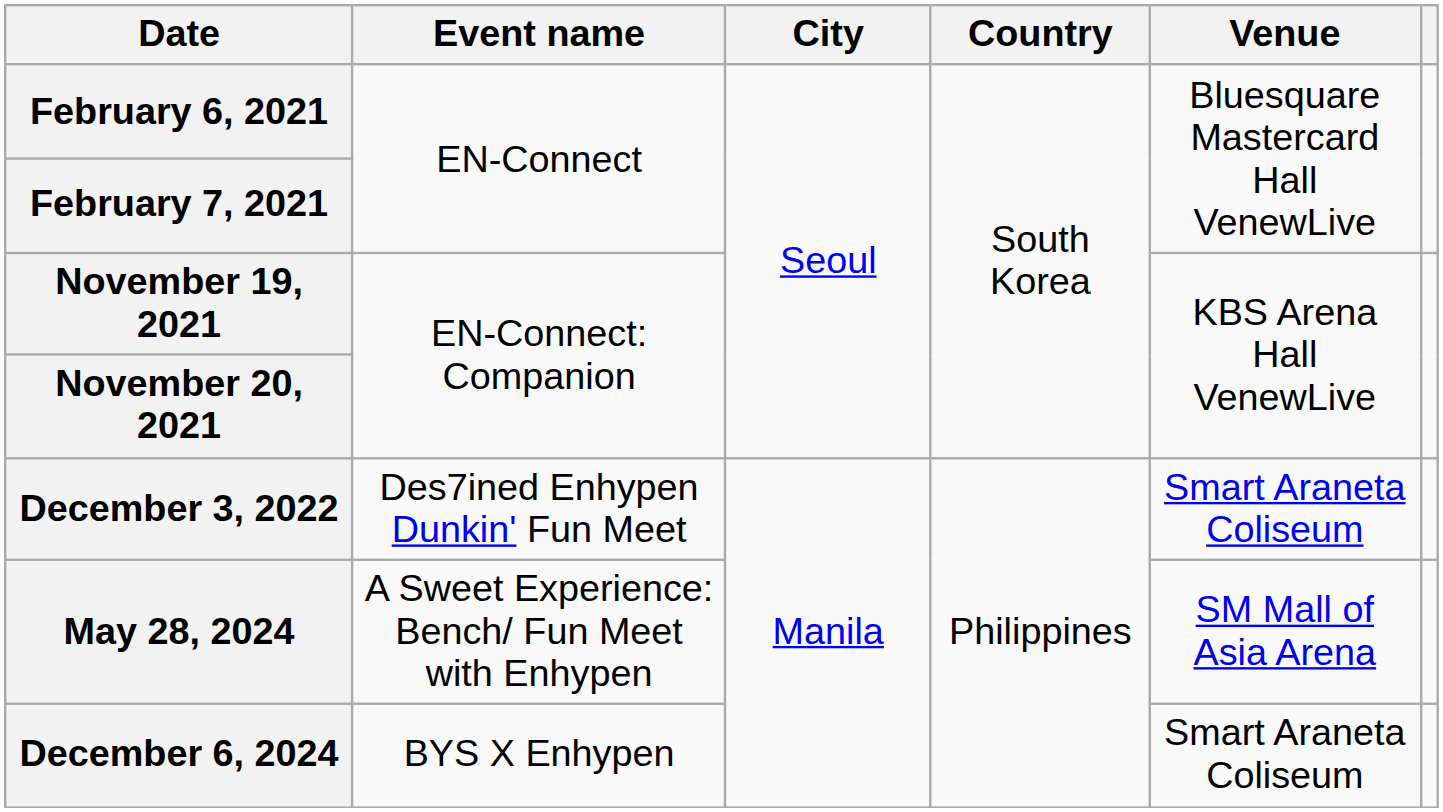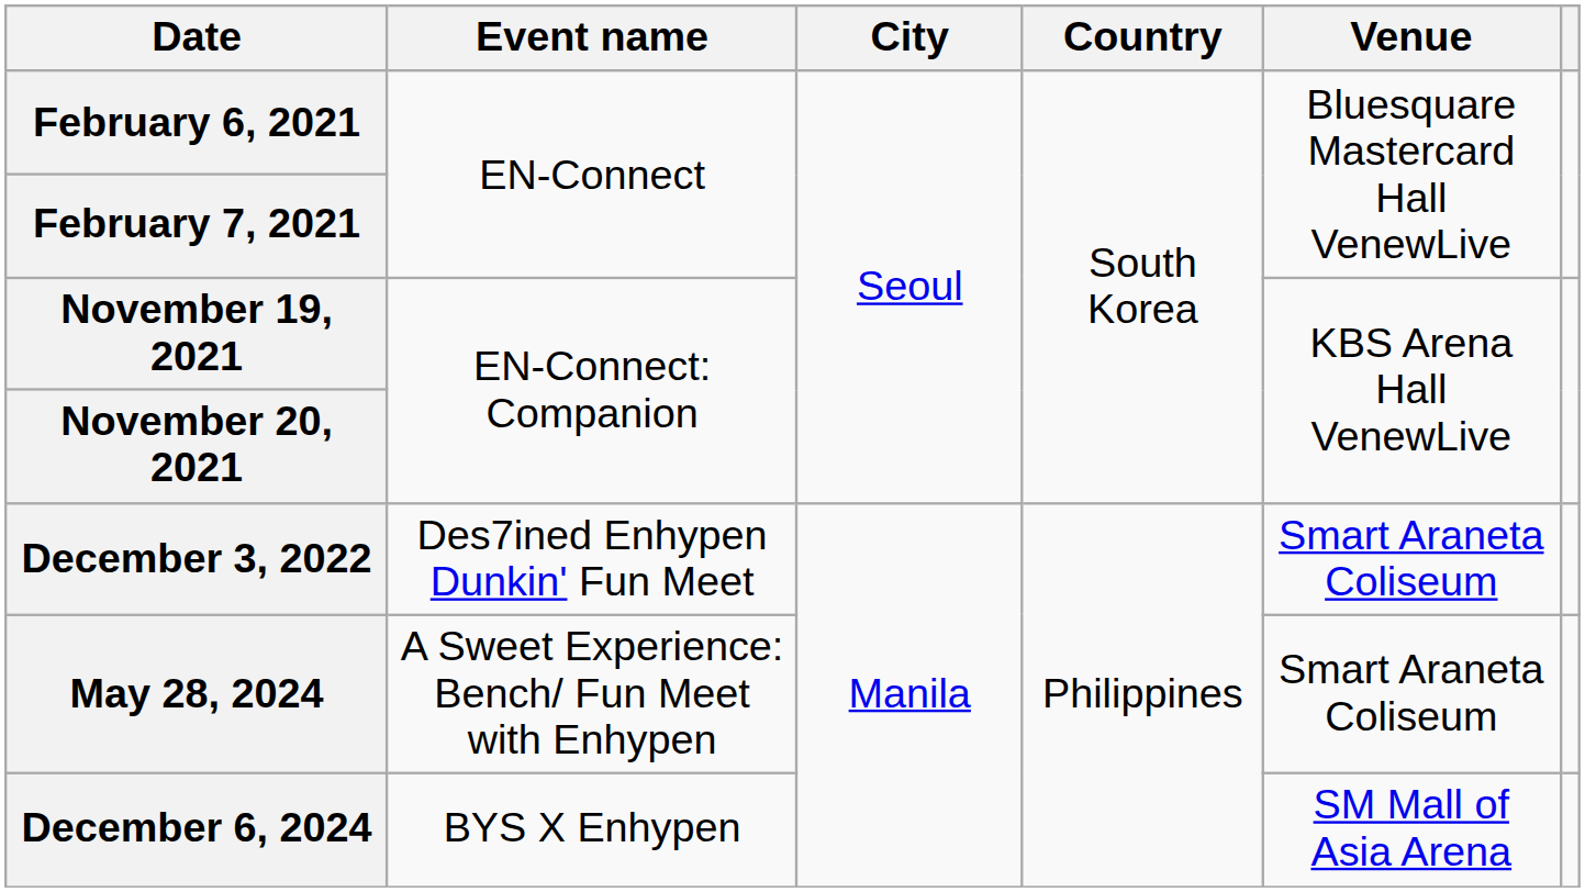 <table class="wikitable plainrowheaders" style="text-align:center;">
 <tr>
 <th width="140">Date</th>
 <th>Event name</th>
 <th width="80">City</th>
 <th width="85">Country</th>
 <th>Venue</th>
 <th></th>
 </tr>
 <tr>
 <th scope="row">February 6, 2021</th>
 <td rowspan="2">EN-Connect</td>
 <td rowspan="4"><a href='#'>Seoul</a></td>
 <td rowspan="4">South Korea</td>
 <td rowspan="2">Bluesquare Mastercard Hall<br> VenewLive</td>
 <td rowspan="2" style="text-align:center"></td>
 </tr>
 <tr>
 <th scope="row">February 7, 2021</th>
 </tr>
 <tr>
 <th scope="row">November 19, 2021</th>
 <td rowspan="2">EN-Connect: Companion</td>
 <td rowspan="2">KBS Arena Hall<br>VenewLive</td>
 <td style="text-align:center" rowspan="2"></td>
 </tr>
 <tr>
 <th scope="row">November 20, 2021</th>
 </tr>
 <tr>
 <th scope="row">December 3, 2022</th>
 <td>Des7ined Enhypen <a href='#'>Dunkin'</a> Fun Meet</td>
 <td rowspan="3"><a href='#'>Manila</a></td>
 <td rowspan="3">Philippines</td>
 <td><a href='#'>Smart Araneta Coliseum</a></td>
 <td style="text-align:center"></td>
 </tr>
 <tr>
 <th scope="row">May 28, 2024</th>
 <td>A Sweet Experience: Bench/ Fun Meet with Enhypen</td>
-<td><a href='#'>SM Mall of Asia Arena</a></td>
+<td>Smart Araneta Coliseum</td>
 <td style="text-align:center"></td>
 </tr>
 <tr>
 <th scope="row">December 6, 2024</th>
 <td>BYS X Enhypen</td>
-<td>Smart Araneta Coliseum</td>
+<td><a href='#'>SM Mall of Asia Arena</a></td>
 <td></td>
 </tr>
 </table>
